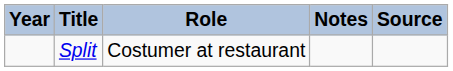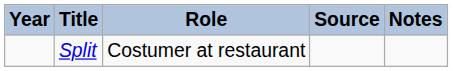 <table class="wikitable sortable plainrowheaders">
 <tr>
 <th style="background:#b0c4de;">Year</th>
 <th style="background:#b0c4de;">Title</th>
 <th style="background:#b0c4de;">Role</th>
+<th style="background:#b0c4de;" class="unsortable">Source</th>
 <th style="background:#b0c4de;" class="unsortable">Notes</th>
-<th style="background:#b0c4de;" class="unsortable">Source</th>
 </tr>
 <tr>
 <td></td>
 <td><em><a href='#'>Split</a></em></td>
 <td>Costumer at restaurant</td>
 <td></td>
 <td></td>
 </tr>
 </table>
